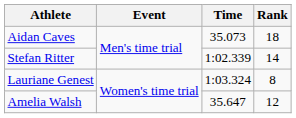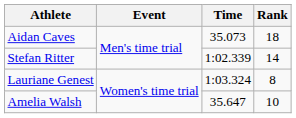 <table class="wikitable" style="font-size:90%;">
 <tr>
 <th>Athlete</th>
 <th>Event</th>
 <th>Time</th>
 <th>Rank</th>
 </tr>
 <tr align=center>
 <td align=left><a href='#'>Aidan Caves</a></td>
 <td align=left rowspan=2><a href='#'>Men's time trial</a></td>
 <td>35.073</td>
 <td>18</td>
 </tr>
 <tr align=center>
 <td align=left><a href='#'>Stefan Ritter</a></td>
 <td>1:02.339</td>
 <td>14</td>
 </tr>
 <tr align=center>
 <td align=left><a href='#'>Lauriane Genest</a></td>
 <td align=left rowspan=2><a href='#'>Women's time trial</a></td>
 <td>1:03.324</td>
 <td>8</td>
 </tr>
 <tr align=center>
 <td align=left><a href='#'>Amelia Walsh</a></td>
 <td>35.647</td>
-<td>12</td>
+<td>10</td>
 </tr>
 </table>
